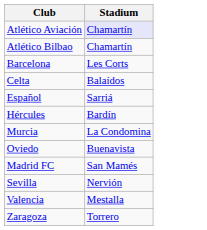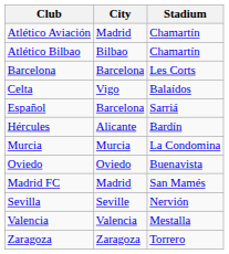 <table class="wikitable sortable">
 <tr>
 <th>Club</th>
+<th>City</th>
 <th>Stadium</th>
 </tr>
 <tr>
 <td><a href='#'>Atlético Aviación</a></td>
-<td style="background: lavender;"><a href='#'>Chamartín</a></td>
+<td><a href='#'>Madrid</a></td>
+<td><a href='#'>Chamartín</a></td>
 </tr>
 <tr>
 <td><a href='#'>Atlético Bilbao</a></td>
+<td><a href='#'>Bilbao</a></td>
 <td><a href='#'>Chamartín</a></td>
 </tr>
 <tr>
+<td><a href='#'>Barcelona</a></td>
 <td><a href='#'>Barcelona</a></td>
 <td><a href='#'>Les Corts</a></td>
 </tr>
 <tr>
 <td><a href='#'>Celta</a></td>
+<td><a href='#'>Vigo</a></td>
 <td><a href='#'>Balaídos</a></td>
 </tr>
 <tr>
 <td><a href='#'>Español</a></td>
+<td><a href='#'>Barcelona</a></td>
 <td><a href='#'>Sarriá</a></td>
 </tr>
 <tr>
 <td><a href='#'>Hércules</a></td>
+<td><a href='#'>Alicante</a></td>
 <td><a href='#'>Bardín</a></td>
 </tr>
 <tr>
+<td><a href='#'>Murcia</a></td>
 <td><a href='#'>Murcia</a></td>
 <td><a href='#'>La Condomina</a></td>
 </tr>
 <tr>
 <td><a href='#'>Oviedo</a></td>
+<td><a href='#'>Oviedo</a></td>
 <td><a href='#'>Buenavista</a></td>
 </tr>
 <tr>
 <td><a href='#'>Madrid FC</a></td>
+<td><a href='#'>Madrid</a></td>
 <td><a href='#'>San Mamés</a></td>
 </tr>
 <tr>
 <td><a href='#'>Sevilla</a></td>
+<td><a href='#'>Seville</a></td>
 <td><a href='#'>Nervión</a></td>
 </tr>
 <tr>
+<td><a href='#'>Valencia</a></td>
 <td><a href='#'>Valencia</a></td>
 <td><a href='#'>Mestalla</a></td>
 </tr>
 <tr>
 <td><a href='#'>Zaragoza</a></td>
+<td><a href='#'>Zaragoza</a></td>
 <td><a href='#'>Torrero</a></td>
 </tr>
 </table>
